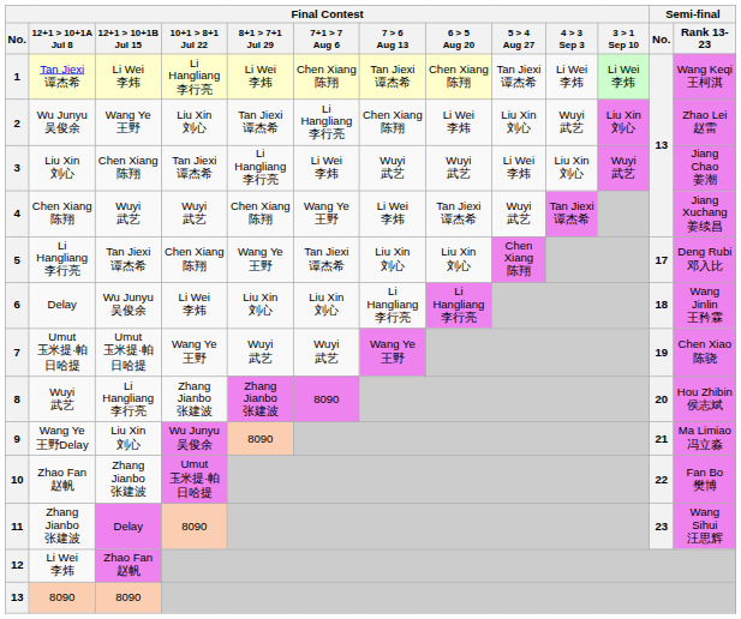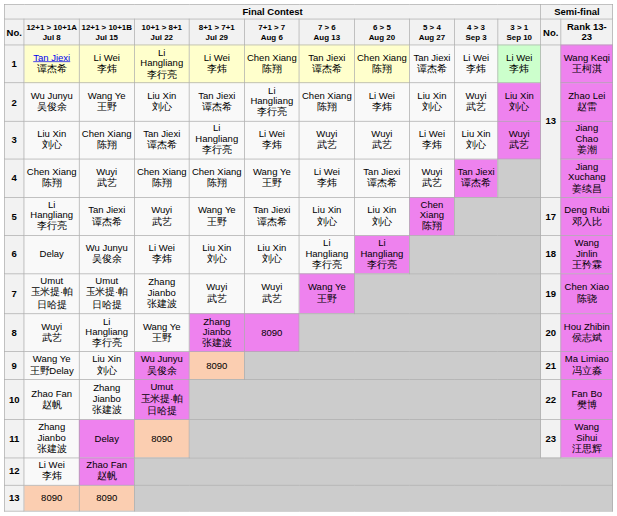 <table class="wikitable" style="font-size:85%;">
 <tr>
 <th align="center" colspan="11">Final Contest</th>
 <th align="center" colspan="2">Semi-final</th>
 </tr>
 <tr>
 <th align="center">No.</th>
 <th align="center" width=85><small>12+1 > 10+1A<br>Jul 8</small></th>
 <th align="center" width=85><small>12+1 > 10+1B<br>Jul 15</small></th>
 <th align="center" width=85><small>10+1 > 8+1<br>Jul 22</small></th>
 <th align="center" width=85><small>8+1 > 7+1<br>Jul 29</small></th>
 <th align="center" width=85><small>7+1 > 7<br>Aug 6</small></th>
 <th align="center" width=85><small>7 > 6<br>Aug 13</small></th>
 <th align="center" width=85><small>6 > 5<br>Aug 20</small></th>
 <th align="center" width=85><small>5 > 4<br>Aug 27</small></th>
 <th align="center" width=85><small>4 > 3<br>Sep 3</small></th>
 <th align="center" width=85><small>3 > 1<br>Sep 10</small></th>
 <th align="center">No.</th>
 <th align="center" width=85>Rank 13-23</th>
 </tr>
 <tr>
 <th>1</th>
 <td align="center" style="background:#ffffcc;"><a href='#'>Tan Jiexi</a><br>谭杰希</td>
 <td align="center" style="background:#ffffcc;">Li Wei<br>李炜</td>
 <td align="center" style="background:#ffffcc;">Li Hangliang<br>李行亮</td>
 <td align="center" style="background:#ffffcc;">Li Wei<br>李炜</td>
 <td align="center" style="background:#ffffcc;">Chen Xiang<br>陈翔</td>
 <td align="center" style="background:#ffffcc;">Tan Jiexi<br>谭杰希</td>
 <td align="center" style="background:#ffffcc;">Chen Xiang<br>陈翔</td>
 <td align="center">Tan Jiexi<br>谭杰希</td>
 <td align="center">Li Wei<br>李炜</td>
 <td align="center" style="background:#ccffcc;">Li Wei<br>李炜</td>
 <th rowspan=4>13</th>
 <td align="center" style="background:violet;">Wang Keqi<br>王柯淇</td>
 </tr>
 <tr>
 <th>2</th>
 <td align="center">Wu Junyu<br>吴俊余</td>
 <td align="center">Wang Ye<br>王野</td>
 <td align="center">Liu Xin<br>刘心</td>
 <td align="center">Tan Jiexi<br>谭杰希</td>
 <td align="center">Li Hangliang<br>李行亮</td>
 <td align="center">Chen Xiang<br>陈翔</td>
 <td align="center">Li Wei<br>李炜</td>
 <td align="center">Liu Xin<br>刘心</td>
 <td align="center">Wuyi<br>武艺</td>
 <td align="center" style="background:violet;">Liu Xin<br>刘心</td>
 <td align="center" style="background:violet;">Zhao Lei<br>赵雷</td>
 </tr>
 <tr>
 <th>3</th>
 <td align="center">Liu Xin<br>刘心</td>
 <td align="center">Chen Xiang<br>陈翔</td>
 <td align="center">Tan Jiexi<br>谭杰希</td>
 <td align="center">Li Hangliang<br>李行亮</td>
 <td align="center">Li Wei<br>李炜</td>
 <td align="center">Wuyi<br>武艺</td>
 <td align="center">Wuyi<br>武艺</td>
 <td align="center">Li Wei<br>李炜</td>
 <td align="center">Liu Xin<br>刘心</td>
 <td align="center" style="background:violet;">Wuyi<br>武艺</td>
 <td align="center" style="background:violet;">Jiang Chao<br>姜潮</td>
 </tr>
 <tr>
 <th>4</th>
 <td align="center">Chen Xiang<br>陈翔</td>
 <td align="center">Wuyi<br>武艺</td>
-<td align="center">Wuyi<br>武艺</td>
+<td align="center">Chen Xiang<br>陈翔</td>
 <td align="center">Chen Xiang<br>陈翔</td>
 <td align="center">Wang Ye<br>王野</td>
 <td align="center">Li Wei<br>李炜</td>
 <td align="center">Tan Jiexi<br>谭杰希</td>
 <td align="center">Wuyi<br>武艺</td>
 <td align="center" style="background:violet;">Tan Jiexi<br>谭杰希</td>
 <td style="background:#CCCCCC;"></td>
 <td align="center" style="background:violet;">Jiang Xuchang<br>姜续昌</td>
 </tr>
 <tr>
 <th>5</th>
 <td align="center">Li Hangliang<br>李行亮</td>
 <td align="center">Tan Jiexi<br>谭杰希</td>
-<td align="center">Chen Xiang<br>陈翔</td>
+<td align="center">Wuyi<br>武艺</td>
 <td align="center">Wang Ye<br>王野</td>
 <td align="center">Tan Jiexi<br>谭杰希</td>
 <td align="center">Liu Xin<br>刘心</td>
 <td align="center">Liu Xin<br>刘心</td>
 <td align="center" style="background:violet;">Chen Xiang<br>陈翔</td>
 <td colspan="2" style="background:#CCCCCC;"></td>
 <th>17</th>
 <td align="center" style="background:violet;">Deng Rubi<br>邓入比</td>
 </tr>
 <tr>
 <th>6</th>
 <td align="center">Delay</td>
 <td align="center">Wu Junyu<br>吴俊余</td>
 <td align="center">Li Wei<br>李炜</td>
 <td align="center">Liu Xin<br>刘心</td>
 <td align="center">Liu Xin<br>刘心</td>
 <td align="center">Li Hangliang<br>李行亮</td>
 <td align="center" style="background:violet;">Li Hangliang<br>李行亮</td>
 <td colspan="3" style="background:#CCCCCC;"></td>
 <th>18</th>
 <td align="center" style="background:violet;">Wang Jinlin<br>王矜霖</td>
 </tr>
 <tr>
 <th>7</th>
 <td align="center">Umut<br>玉米提·帕日哈提</td>
 <td align="center">Umut<br>玉米提·帕日哈提</td>
-<td align="center">Wang Ye<br>王野</td>
+<td align="center">Zhang Jianbo<br>张建波</td>
 <td align="center">Wuyi<br>武艺</td>
 <td align="center">Wuyi<br>武艺</td>
 <td align="center" style="background:violet;">Wang Ye<br>王野</td>
 <td colspan="4" style="background:#CCCCCC;"></td>
 <th>19</th>
 <td align="center" style="background:violet;">Chen Xiao<br>陈骁</td>
 </tr>
 <tr>
 <th>8</th>
 <td align="center">Wuyi<br>武艺</td>
 <td align="center">Li Hangliang<br>李行亮</td>
-<td align="center">Zhang Jianbo<br>张建波</td>
+<td align="center">Wang Ye<br>王野</td>
 <td align="center" style="background:violet;">Zhang Jianbo<br>张建波</td>
 <td align="center" style="background:violet;">8090</td>
 <td colspan="5" style="background:#CCCCCC;"></td>
 <th>20</th>
 <td align="center" style="background:violet;">Hou Zhibin<br>侯志斌</td>
 </tr>
 <tr>
 <th>9</th>
 <td align="center">Wang Ye<br>王野Delay</td>
 <td align="center">Liu Xin<br>刘心</td>
 <td align="center" style="background:violet;">Wu Junyu<br>吴俊余</td>
 <td align="center" style="background:#FBCEB1;">8090</td>
 <td colspan="6" style="background:#CCCCCC;"></td>
 <th>21</th>
 <td align="center" style="background:violet;">Ma Limiao<br>冯立淼</td>
 </tr>
 <tr>
 <th>10</th>
 <td align="center">Zhao Fan<br>赵帆</td>
 <td align="center">Zhang Jianbo<br>张建波</td>
 <td align="center" style="background:violet;">Umut<br>玉米提·帕日哈提</td>
 <td colspan="7" style="background:#CCCCCC;"></td>
 <th>22</th>
 <td align="center" style="background:violet;">Fan Bo<br>樊博</td>
 </tr>
 <tr>
 <th>11</th>
 <td align="center">Zhang Jianbo<br>张建波</td>
 <td align="center" style="background:violet;">Delay</td>
 <td align="center" style="background:#FBCEB1;">8090</td>
 <td colspan="7" style="background:#CCCCCC;"></td>
 <th>23</th>
 <td align="center" style="background:violet;">Wang Sihui<br>汪思辉</td>
 </tr>
 <tr>
 <th>12</th>
 <td align="center">Li Wei<br>李炜</td>
 <td align="center" style="background:violet;">Zhao Fan<br>赵帆</td>
 <td colspan="10" style="background:#CCCCCC;"></td>
 </tr>
 <tr>
 <th>13</th>
 <td align="center" style="background:#FBCEB1;">8090</td>
 <td align="center" style="background:#FBCEB1;">8090</td>
 <td colspan="10" style="background:#CCCCCC;"> <br> </td>
 </tr>
 </table>
